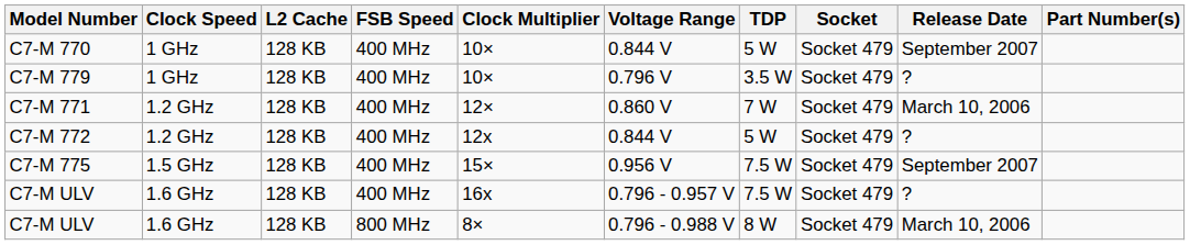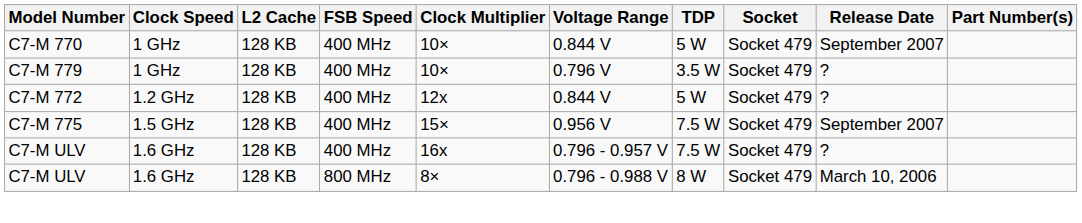 <table class="wikitable">
 <tr>
 <th>Model Number</th>
 <th>Clock Speed</th>
 <th>L2 Cache</th>
 <th>FSB Speed</th>
 <th>Clock Multiplier</th>
 <th>Voltage Range</th>
 <th>TDP</th>
 <th>Socket</th>
 <th>Release Date</th>
 <th>Part Number(s)</th>
 </tr>
 <tr>
 <td>C7-M 770</td>
 <td>1 GHz</td>
 <td>128 KB</td>
 <td>400 MHz</td>
 <td>10×</td>
 <td>0.844 V</td>
 <td>5 W</td>
 <td>Socket 479</td>
 <td>September 2007</td>
 <td></td>
 </tr>
 <tr>
 <td>C7-M 779</td>
 <td>1 GHz</td>
 <td>128 KB</td>
 <td>400 MHz</td>
 <td>10×</td>
 <td>0.796 V</td>
 <td>3.5 W</td>
 <td>Socket 479</td>
 <td>?</td>
-<td></td>
-</tr>
-<tr>
-<td>C7-M 771</td>
-<td>1.2 GHz</td>
-<td>128 KB</td>
-<td>400 MHz</td>
-<td>12×</td>
-<td>0.860 V</td>
-<td>7 W</td>
-<td>Socket 479</td>
-<td>March 10, 2006</td>
 <td></td>
 </tr>
 <tr>
 <td>C7-M 772</td>
 <td>1.2 GHz</td>
 <td>128 KB</td>
 <td>400 MHz</td>
 <td>12x</td>
 <td>0.844 V</td>
 <td>5 W</td>
 <td>Socket 479</td>
 <td>?</td>
 <td></td>
 </tr>
 <tr>
 <td>C7-M 775</td>
 <td>1.5 GHz</td>
 <td>128 KB</td>
 <td>400 MHz</td>
 <td>15×</td>
 <td>0.956 V</td>
 <td>7.5 W</td>
 <td>Socket 479</td>
 <td>September 2007</td>
 <td></td>
 </tr>
 <tr 0>
 <td>C7-M ULV</td>
 <td>1.6 GHz</td>
 <td>128 KB</td>
 <td>400 MHz</td>
 <td>16x</td>
 <td>0.796 - 0.957 V</td>
 <td>7.5 W</td>
 <td>Socket 479</td>
 <td>?</td>
 <td></td>
 </tr>
 <tr>
 <td>C7-M ULV</td>
 <td>1.6 GHz</td>
 <td>128 KB</td>
 <td>800 MHz</td>
 <td>8×</td>
 <td>0.796 - 0.988 V</td>
 <td>8 W</td>
 <td>Socket 479</td>
 <td>March 10, 2006</td>
 <td></td>
 </tr>
 </table>
